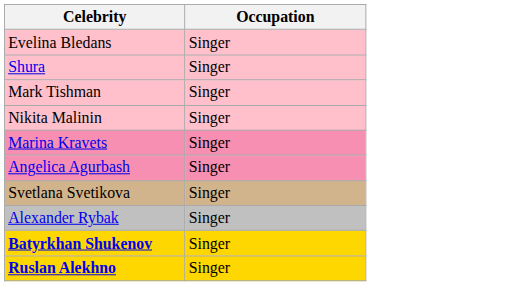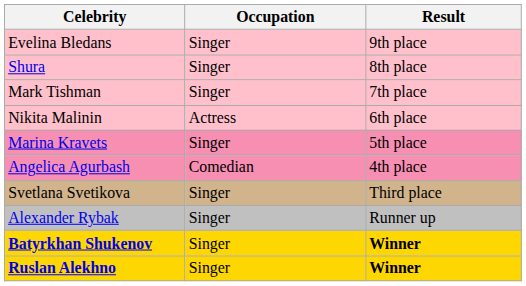 <table class="wikitable">
 <tr>
 <th style="width:175px;">Celebrity</th>
 <th style="width:175px;">Occupation</th>
+<th style="width:150px;">Result</th>
 </tr>
 <tr>
 <td style="background:pink;">Evelina Bledans</td>
 <td style="background:pink;">Singer</td>
+<td style="background:pink;">9th place</td>
 </tr>
 <tr>
 <td style="background:pink;"><a href='#'>Shura</a></td>
 <td style="background:pink;">Singer</td>
+<td style="background:pink;">8th place</td>
 </tr>
 <tr>
 <td style="background:pink;">Mark Tishman</td>
 <td style="background:pink;">Singer</td>
+<td style="background:pink;">7th place</td>
 </tr>
 <tr>
 <td style="background:pink;">Nikita Malinin</td>
-<td style="background:pink;">Singer</td>
+<td style="background:pink;">Actress</td>
+<td style="background:pink;">6th place</td>
 </tr>
 <tr>
 <td style="background:#f78fb2;"><a href='#'>Marina Kravets</a></td>
 <td style="background:#f78fb2;">Singer</td>
+<td style="background:#f78fb2;">5th place</td>
 </tr>
 <tr>
 <td style="background:#f78fb2;"><a href='#'>Angelica Agurbash</a></td>
-<td style="background:#f78fb2;">Singer</td>
+<td style="background:#f78fb2;">Comedian</td>
+<td style="background:#f78fb2;">4th place</td>
 </tr>
 <tr>
 <td style="background:tan;">Svetlana Svetikova</td>
 <td style="background:tan;">Singer</td>
+<td style="background:tan;">Third place</td>
 </tr>
 <tr>
 <td style="background:silver;"><a href='#'>Alexander Rybak</a></td>
 <td style="background:silver;">Singer</td>
+<td style="background:silver;">Runner up</td>
 </tr>
 <tr>
 <td style="background:gold;"><strong><a href='#'>Batyrkhan Shukenov</a></strong></td>
 <td style="background:gold;">Singer</td>
+<td style="background:gold;"><strong>Winner</strong></td>
 </tr>
 <tr>
 <td style="background:gold;"><strong><a href='#'>Ruslan Alekhno</a></strong></td>
 <td style="background:gold;">Singer</td>
+<td style="background:gold;"><strong>Winner</strong></td>
 </tr>
 </table>
